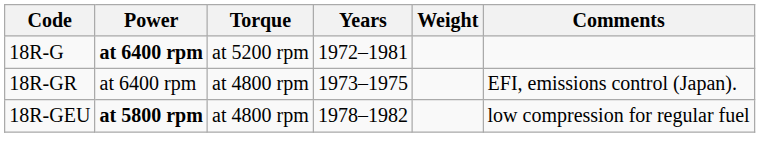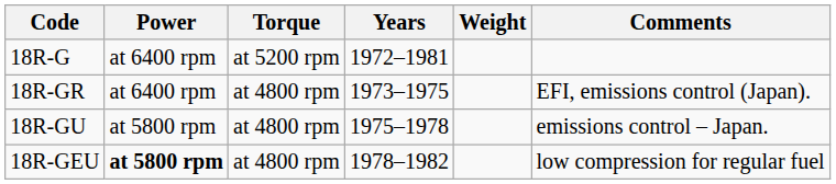 <table class="wikitable">
 <tr>
 <th>Code</th>
 <th>Power</th>
 <th>Torque</th>
 <th>Years</th>
 <th>Weight</th>
 <th>Comments</th>
 </tr>
 <tr>
 <td>18R-G</td>
-<td><strong> at 6400 rpm</strong></td>
+<td> at 6400 rpm</td>
 <td> at 5200 rpm</td>
 <td>1972–1981</td>
 <td></td>
 <td></td>
 </tr>
 <tr>
 <td>18R-GR</td>
 <td> at 6400 rpm</td>
 <td> at 4800 rpm</td>
 <td>1973–1975</td>
 <td></td>
 <td>EFI, emissions control (Japan).</td>
 </tr>
 <tr>
+<td>18R-GU</td>
+<td> at 5800 rpm</td>
+<td> at 4800 rpm</td>
+<td>1975–1978</td>
+<td></td>
+<td>emissions control – Japan.</td>
+</tr>
+<tr>
 <td>18R-GEU</td>
 <td><strong> at 5800 rpm</strong></td>
 <td> at 4800 rpm</td>
 <td>1978–1982</td>
 <td></td>
 <td>low compression for regular fuel</td>
 </tr>
 </table>
